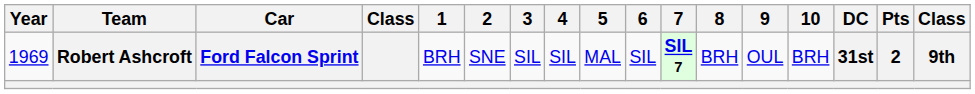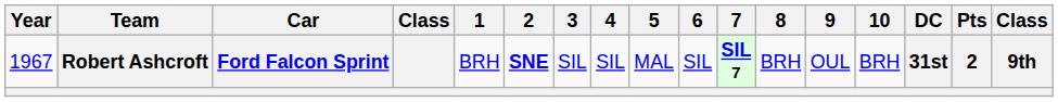 <table class="wikitable" style="text-align:center; font-size:85%">
 <tr>
 <th>Year</th>
 <th>Team</th>
 <th>Car</th>
 <th>Class</th>
 <th>1</th>
 <th>2</th>
 <th>3</th>
 <th>4</th>
 <th>5</th>
 <th>6</th>
 <th>7</th>
 <th>8</th>
 <th>9</th>
 <th>10</th>
 <th>DC</th>
 <th>Pts</th>
 <th>Class</th>
 </tr>
 <tr>
-<td><a href='#'>1969</a></td>
+<td><a href='#'>1967</a></td>
 <th>Robert Ashcroft</th>
 <th><a href='#'>Ford Falcon Sprint</a></th>
 <th><span></span></th>
 <td><a href='#'>BRH</a></td>
-<td><a href='#'>SNE</a></td>
+<td><strong><a href='#'>SNE</a></strong></td>
 <td><a href='#'>SIL</a></td>
 <td><a href='#'>SIL</a></td>
 <td><a href='#'>MAL</a></td>
 <td><a href='#'>SIL</a></td>
 <td style="background:#DFFFDF;"><strong><a href='#'>SIL</a><br><small>7</small></strong></td>
 <td><a href='#'>BRH</a></td>
 <td><a href='#'>OUL</a></td>
 <td><a href='#'>BRH</a></td>
 <th>31st</th>
 <th>2</th>
 <th>9th</th>
 </tr>
 <tr>
 <th colspan="17"></th>
 </tr>
 </table>
